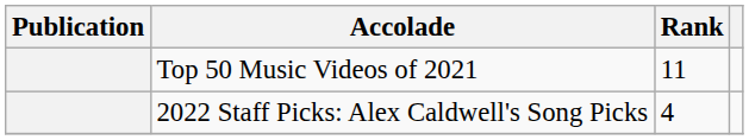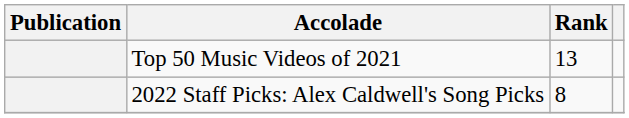 <table class="sortable wikitable plainrowheaders  mw-collapsible">
 <tr>
 <th scope="col">Publication</th>
 <th scope="col" class="unsortable">Accolade</th>
 <th scope="col">Rank</th>
 <th scope="col" class="unsortable"></th>
 </tr>
 <tr>
 <th scope="row"><em></em></th>
 <td>Top 50 Music Videos of 2021</td>
-<td>11</td>
+<td>13</td>
 <td></td>
 </tr>
 <tr>
 <th scope="row"><em></em></th>
 <td>2022 Staff Picks: Alex Caldwell's Song Picks</td>
-<td>4</td>
+<td>8</td>
 <td></td>
 </tr>
 <tr>
 </tr>
 </table>
